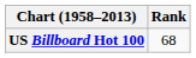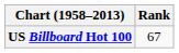 <table class="wikitable plainrowheaders">
 <tr>
 <th>Chart (1958–2013)</th>
 <th>Rank</th>
 </tr>
 <tr>
 <th scope="row">US <a href='#'><em>Billboard</em> Hot 100</a></th>
-<td align="center">68</td>
+<td align="center">67</td>
 </tr>
 </table>
